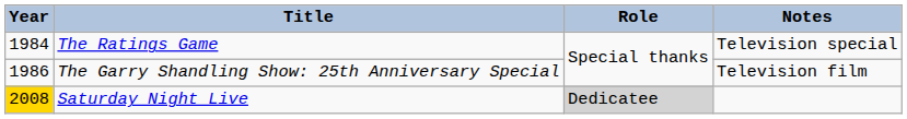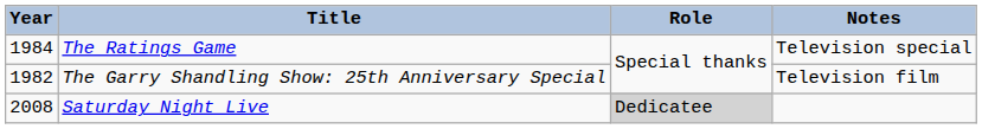 <table class="wikitable" style="font-size:95%;">
 <tr>
 <th style="background:#B0C4DE;">Year</th>
 <th style="background:#B0C4DE;">Title</th>
 <th style="background:#B0C4DE;">Role</th>
 <th style="background:#B0C4DE;">Notes</th>
 </tr>
 <tr>
 <td>1984</td>
 <td><em><a href='#'>The Ratings Game</a></em></td>
 <td rowspan=2>Special thanks</td>
 <td>Television special</td>
 </tr>
 <tr>
-<td>1986</td>
+<td>1982</td>
 <td><em>The Garry Shandling Show: 25th Anniversary Special</em></td>
 <td>Television film</td>
 </tr>
 <tr>
-<td style="background: gold;">2008</td>
+<td>2008</td>
 <td><em><a href='#'>Saturday Night Live</a></em></td>
 <td style="background: lightgrey;">Dedicatee</td>
 <td></td>
 </tr>
 </table>
